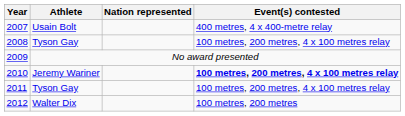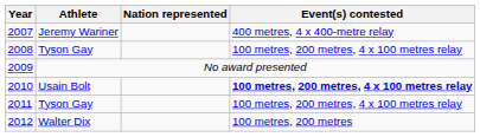 <table class="wikitable">
 <tr style="white-space: nowrap;">
 <th>Year</th>
 <th>Athlete</th>
 <th>Nation represented</th>
 <th>Event(s) contested</th>
 </tr>
 <tr>
 <td><a href='#'>2007</a></td>
-<td><a href='#'>Usain Bolt</a></td>
+<td><a href='#'>Jeremy Wariner</a></td>
 <td></td>
 <td><a href='#'>400 metres</a>, <a href='#'>4 x 400-metre relay</a></td>
 </tr>
 <tr>
 <td><a href='#'>2008</a></td>
 <td><a href='#'>Tyson Gay</a></td>
 <td></td>
 <td><a href='#'>100 metres</a>, <a href='#'>200 metres</a>, <a href='#'>4 x 100 metres relay</a></td>
 </tr>
 <tr>
 <td><a href='#'>2009</a></td>
 <td colspan=3 align=center><em>No award presented</em></td>
 </tr>
 <tr>
 <td><a href='#'>2010</a></td>
-<td><a href='#'>Jeremy Wariner</a></td>
+<td><a href='#'>Usain Bolt</a></td>
 <td></td>
 <td><strong><a href='#'>100 metres</a>, <a href='#'>200 metres</a>, <a href='#'>4 x 100 metres relay</a></strong></td>
 </tr>
 <tr>
 <td><a href='#'>2011</a></td>
 <td><a href='#'>Tyson Gay</a></td>
 <td></td>
 <td><a href='#'>100 metres</a>, <a href='#'>200 metres</a>, <a href='#'>4 x 100 metres relay</a></td>
 </tr>
 <tr>
 <td><a href='#'>2012</a></td>
 <td><a href='#'>Walter Dix</a></td>
 <td></td>
 <td><a href='#'>100 metres</a>, <a href='#'>200 metres</a></td>
 </tr>
 </table>
